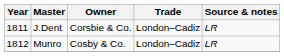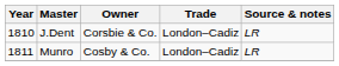 <table class=" wikitable">
 <tr>
 <th>Year</th>
 <th>Master</th>
 <th>Owner</th>
 <th>Trade</th>
 <th>Source & notes</th>
 </tr>
 <tr>
-<td>1811</td>
+<td>1810</td>
 <td>J.Dent</td>
 <td>Corsbie & Co.</td>
 <td>London–Cadiz</td>
 <td><em>LR</em></td>
 </tr>
 <tr>
-<td>1812</td>
+<td>1811</td>
 <td>Munro</td>
 <td>Cosby & Co.</td>
 <td>London–Cadiz</td>
 <td><em>LR</em></td>
 </tr>
 <tr>
 </tr>
 </table>
